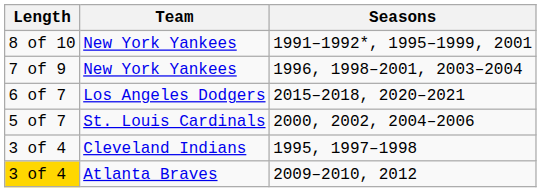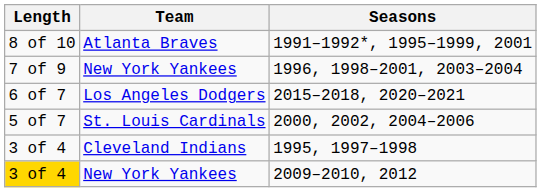 <table class="wikitable">
 <tr>
 <th>Length</th>
 <th>Team</th>
 <th>Seasons</th>
 </tr>
 <tr>
 <td>8 of 10</td>
-<td><a href='#'>New York Yankees</a></td>
+<td><a href='#'>Atlanta Braves</a></td>
 <td>1991–1992*, 1995–1999, 2001</td>
 </tr>
 <tr>
 <td>7 of 9</td>
 <td><a href='#'>New York Yankees</a></td>
 <td>1996, 1998–2001, 2003–2004</td>
 </tr>
 <tr>
 <td>6 of 7</td>
 <td><a href='#'>Los Angeles Dodgers</a></td>
 <td>2015–2018, 2020–2021</td>
 </tr>
 <tr>
 <td>5 of 7</td>
 <td><a href='#'>St. Louis Cardinals</a></td>
 <td>2000, 2002, 2004–2006</td>
 </tr>
 <tr>
 <td>3 of 4</td>
 <td><a href='#'>Cleveland Indians</a></td>
 <td>1995, 1997–1998</td>
 </tr>
 <tr>
 <td style="background: gold;">3 of 4</td>
-<td><a href='#'>Atlanta Braves</a></td>
+<td><a href='#'>New York Yankees</a></td>
 <td>2009–2010, 2012</td>
 </tr>
 </table>
